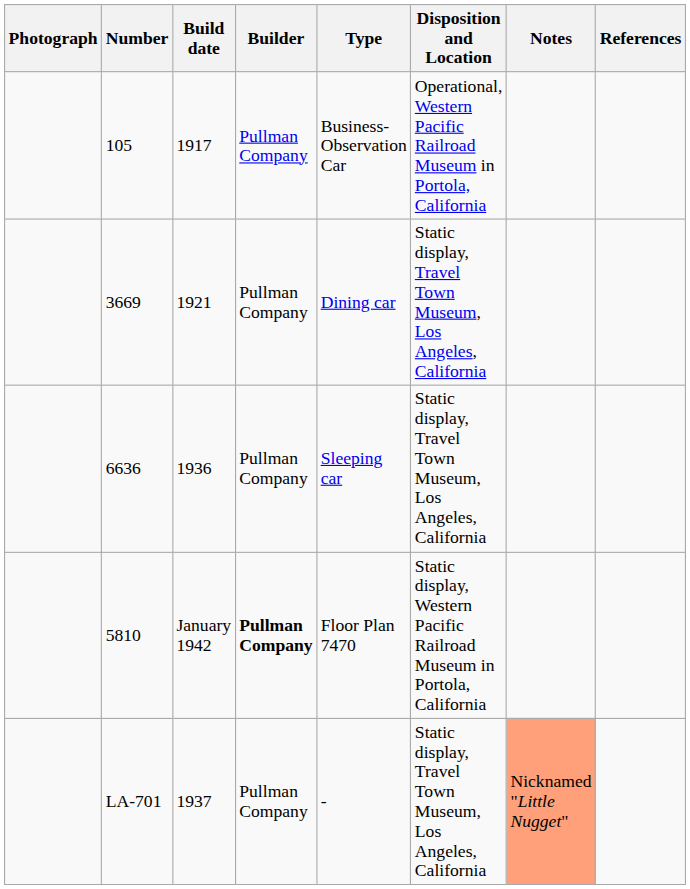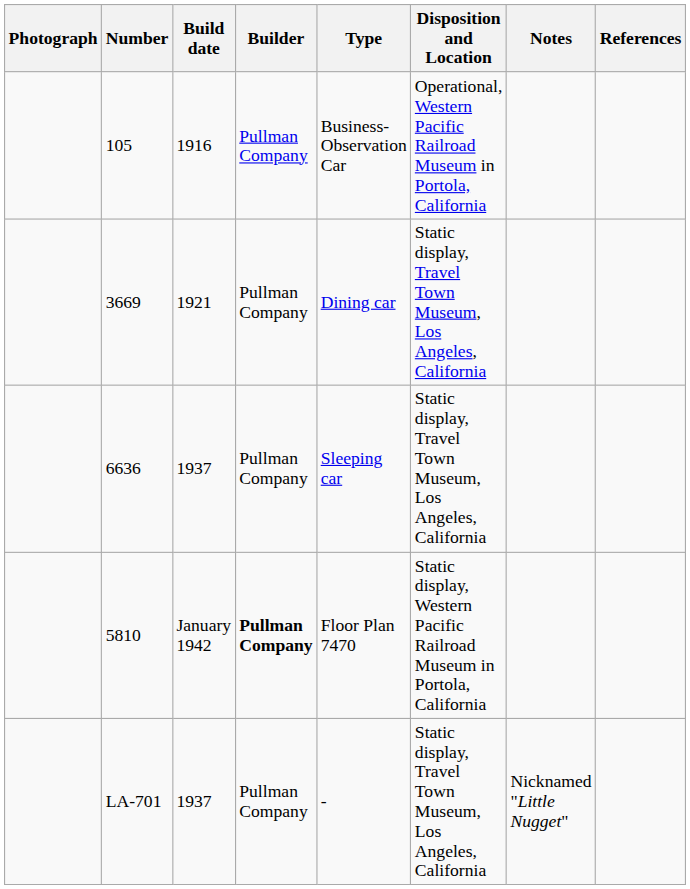 <table class="wikitable">
 <tr>
 <th>Photograph</th>
 <th>Number</th>
 <th>Build date</th>
 <th>Builder</th>
 <th>Type</th>
 <th>Disposition and Location</th>
 <th>Notes</th>
 <th>References</th>
 </tr>
 <tr>
 <td></td>
 <td>105</td>
-<td>1917</td>
+<td>1916</td>
 <td><a href='#'>Pullman Company</a></td>
 <td>Business-Observation Car</td>
 <td>Operational, <a href='#'>Western Pacific Railroad Museum</a> in <a href='#'>Portola, California</a></td>
 <td></td>
 <td></td>
 </tr>
 <tr>
 <td></td>
 <td>3669</td>
 <td>1921</td>
 <td>Pullman Company</td>
 <td><a href='#'>Dining car</a></td>
 <td>Static display, <a href='#'>Travel Town Museum</a>, <a href='#'>Los Angeles</a>, <a href='#'>California</a></td>
 <td></td>
 <td></td>
 </tr>
 <tr>
 <td></td>
 <td>6636</td>
-<td>1936</td>
+<td>1937</td>
 <td>Pullman Company</td>
 <td><a href='#'>Sleeping car</a></td>
 <td>Static display, Travel Town Museum, Los Angeles, California</td>
 <td></td>
 <td></td>
 </tr>
 <tr>
 <td></td>
 <td>5810</td>
 <td>January 1942</td>
 <td><strong>Pullman Company</strong></td>
 <td>Floor Plan 7470</td>
 <td>Static display, Western Pacific Railroad Museum in Portola, California</td>
 <td></td>
 <td></td>
 </tr>
 <tr>
 <td></td>
 <td>LA-701</td>
 <td>1937</td>
 <td>Pullman Company</td>
 <td>-</td>
 <td>Static display, Travel Town Museum, Los Angeles, California</td>
-<td style="background: lightsalmon;">Nicknamed "<em>Little Nugget</em>"</td>
+<td>Nicknamed "<em>Little Nugget</em>"</td>
 <td></td>
 </tr>
 </table>
